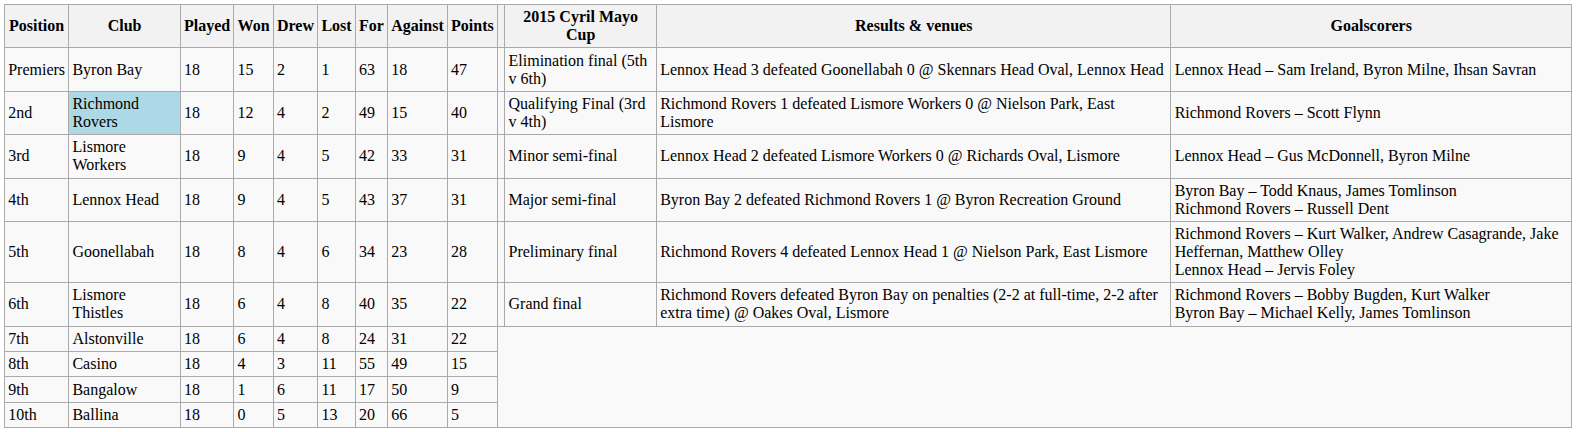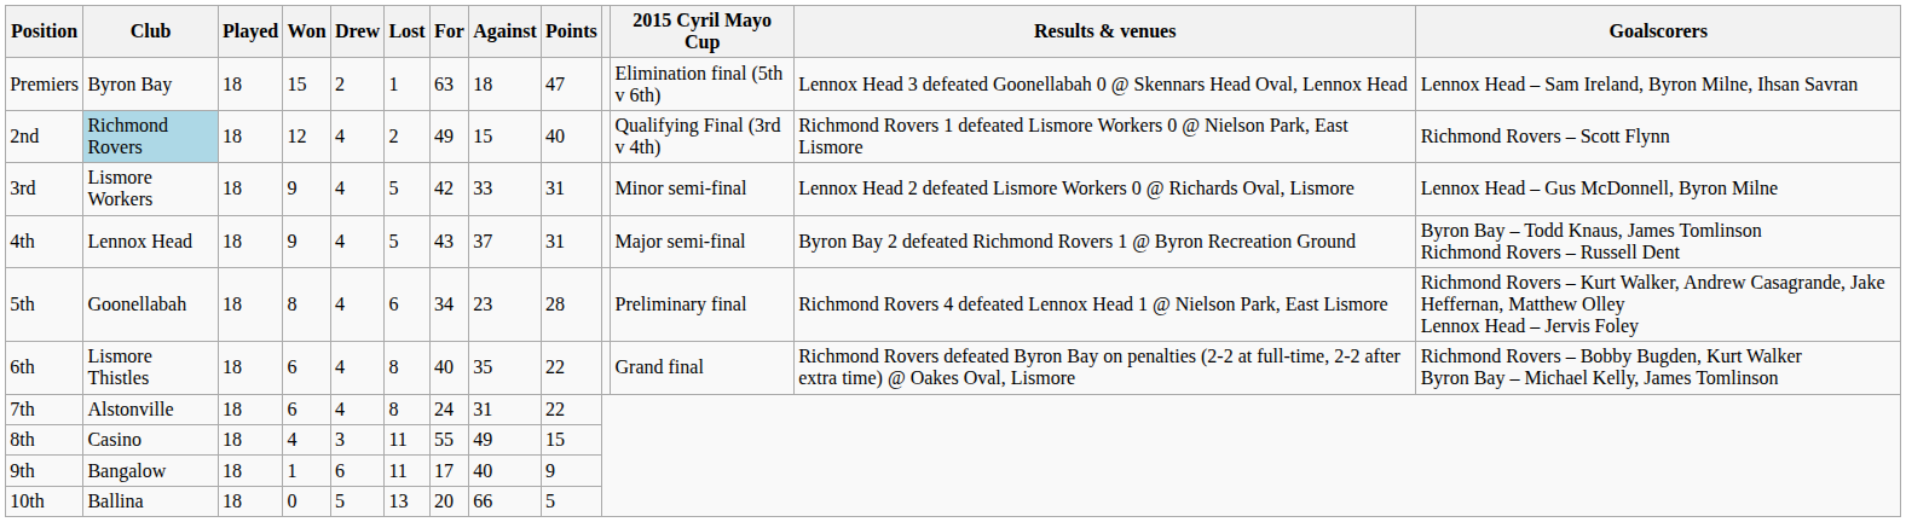 <table class="wikitable">
 <tr>
 <th>Position</th>
 <th>Club</th>
 <th>Played</th>
 <th>Won</th>
 <th>Drew</th>
 <th>Lost</th>
 <th>For</th>
 <th>Against</th>
 <th>Points</th>
 <th></th>
 <th>2015 Cyril Mayo Cup</th>
 <th>Results & venues</th>
 <th>Goalscorers</th>
 </tr>
 <tr>
 <td>Premiers</td>
 <td>Byron Bay</td>
 <td>18</td>
 <td>15</td>
 <td>2</td>
 <td>1</td>
 <td>63</td>
 <td>18</td>
 <td>47</td>
 <td></td>
 <td>Elimination final (5th v 6th)</td>
 <td>Lennox Head 3 defeated Goonellabah 0 @ Skennars Head Oval, Lennox Head</td>
 <td>Lennox Head – Sam Ireland, Byron Milne, Ihsan Savran</td>
 </tr>
 <tr>
 <td>2nd</td>
 <td style="background: lightblue;">Richmond Rovers</td>
 <td>18</td>
 <td>12</td>
 <td>4</td>
 <td>2</td>
 <td>49</td>
 <td>15</td>
 <td>40</td>
 <td></td>
 <td>Qualifying Final (3rd v 4th)</td>
 <td>Richmond Rovers 1 defeated Lismore Workers 0 @ Nielson Park, East Lismore</td>
 <td>Richmond Rovers – Scott Flynn</td>
 </tr>
 <tr>
 <td>3rd</td>
 <td>Lismore Workers</td>
 <td>18</td>
 <td>9</td>
 <td>4</td>
 <td>5</td>
 <td>42</td>
 <td>33</td>
 <td>31</td>
 <td></td>
 <td>Minor semi-final</td>
 <td>Lennox Head 2 defeated Lismore Workers 0 @ Richards Oval, Lismore</td>
 <td>Lennox Head – Gus McDonnell, Byron Milne</td>
 </tr>
 <tr>
 <td>4th</td>
 <td>Lennox Head</td>
 <td>18</td>
 <td>9</td>
 <td>4</td>
 <td>5</td>
 <td>43</td>
 <td>37</td>
 <td>31</td>
 <td></td>
 <td>Major semi-final</td>
 <td>Byron Bay 2 defeated Richmond Rovers 1 @ Byron Recreation Ground</td>
 <td>Byron Bay – Todd Knaus, James Tomlinson<br>Richmond Rovers – Russell Dent</td>
 </tr>
 <tr>
 <td>5th</td>
 <td>Goonellabah</td>
 <td>18</td>
 <td>8</td>
 <td>4</td>
 <td>6</td>
 <td>34</td>
 <td>23</td>
 <td>28</td>
 <td></td>
 <td>Preliminary final</td>
 <td>Richmond Rovers 4 defeated Lennox Head 1 @ Nielson Park, East Lismore</td>
 <td>Richmond Rovers – Kurt Walker, Andrew Casagrande, Jake Heffernan, Matthew Olley<br>Lennox Head – Jervis Foley</td>
 </tr>
 <tr>
 <td>6th</td>
 <td>Lismore Thistles</td>
 <td>18</td>
 <td>6</td>
 <td>4</td>
 <td>8</td>
 <td>40</td>
 <td>35</td>
 <td>22</td>
 <td></td>
 <td>Grand final</td>
 <td>Richmond Rovers defeated Byron Bay on penalties (2-2 at full-time, 2-2 after extra time) @ Oakes Oval, Lismore</td>
 <td>Richmond Rovers – Bobby Bugden, Kurt Walker<br>Byron Bay – Michael Kelly, James Tomlinson</td>
 </tr>
 <tr>
 <td>7th</td>
 <td>Alstonville</td>
 <td>18</td>
 <td>6</td>
 <td>4</td>
 <td>8</td>
 <td>24</td>
 <td>31</td>
 <td>22</td>
 </tr>
 <tr>
 <td>8th</td>
 <td>Casino</td>
 <td>18</td>
 <td>4</td>
 <td>3</td>
 <td>11</td>
 <td>55</td>
 <td>49</td>
 <td>15</td>
 </tr>
 <tr>
 <td>9th</td>
 <td>Bangalow</td>
 <td>18</td>
 <td>1</td>
 <td>6</td>
 <td>11</td>
 <td>17</td>
-<td>50</td>
+<td>40</td>
 <td>9</td>
 </tr>
 <tr>
 <td>10th</td>
 <td>Ballina</td>
 <td>18</td>
 <td>0</td>
 <td>5</td>
 <td>13</td>
 <td>20</td>
 <td>66</td>
 <td>5</td>
 </tr>
 </table>
